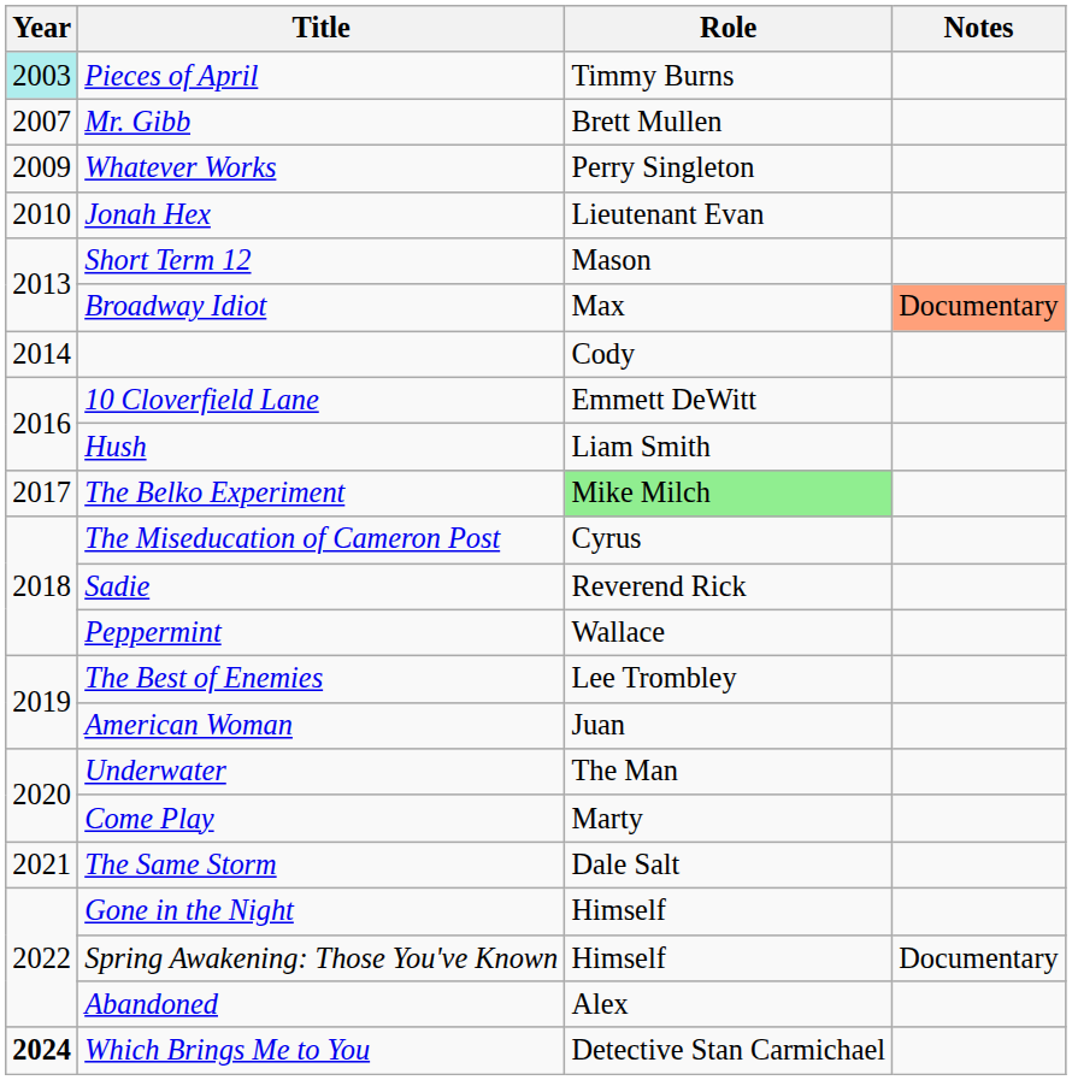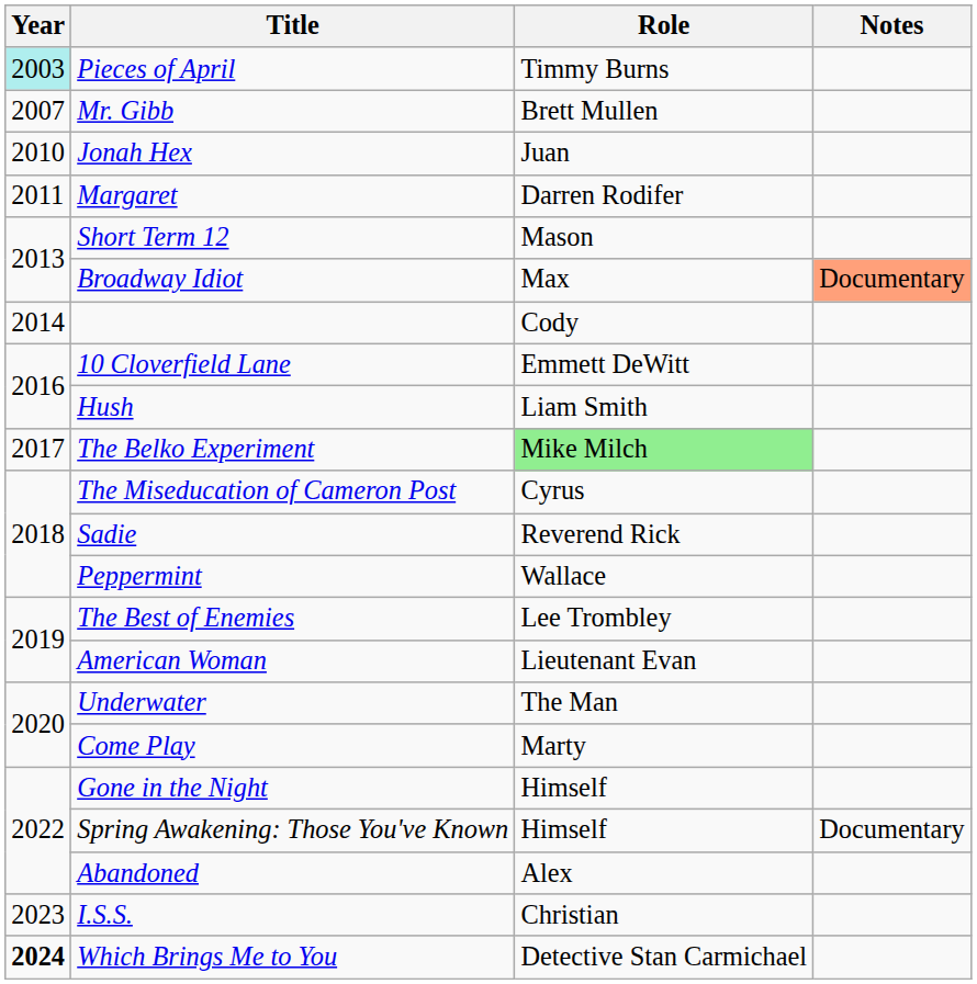 <table class="wikitable sortable">
 <tr>
 <th>Year</th>
 <th>Title</th>
 <th>Role</th>
 <th class="unsortable">Notes</th>
 </tr>
 <tr>
 <td style="background: paleturquoise;">2003</td>
 <td><em><a href='#'>Pieces of April</a></em></td>
 <td>Timmy Burns</td>
 <td></td>
 </tr>
 <tr>
 <td>2007</td>
 <td><em><a href='#'>Mr. Gibb</a></em></td>
 <td>Brett Mullen</td>
 <td></td>
 </tr>
 <tr>
-<td>2009</td>
-<td><em><a href='#'>Whatever Works</a></em></td>
-<td>Perry Singleton</td>
+<td>2010</td>
+<td><em><a href='#'>Jonah Hex</a></em></td>
+<td>Juan</td>
 <td></td>
 </tr>
 <tr>
-<td>2010</td>
-<td><em><a href='#'>Jonah Hex</a></em></td>
-<td>Lieutenant Evan</td>
+<td>2011</td>
+<td><em><a href='#'>Margaret</a></em></td>
+<td>Darren Rodifer</td>
 <td></td>
 </tr>
 <tr>
 <td rowspan="2">2013</td>
 <td><em><a href='#'>Short Term 12</a></em></td>
 <td>Mason</td>
 <td></td>
 </tr>
 <tr>
 <td><em><a href='#'>Broadway Idiot</a></em></td>
 <td>Max</td>
 <td style="background: lightsalmon;">Documentary</td>
 </tr>
 <tr>
 <td>2014</td>
 <td><em></em></td>
 <td>Cody</td>
 <td></td>
 </tr>
 <tr>
 <td rowspan="2">2016</td>
 <td><em><a href='#'>10 Cloverfield Lane</a></em></td>
 <td>Emmett DeWitt</td>
 <td></td>
 </tr>
 <tr>
 <td><em><a href='#'>Hush</a></em></td>
 <td>Liam Smith</td>
 <td></td>
 </tr>
 <tr>
 <td>2017</td>
 <td><em><a href='#'>The Belko Experiment</a></em></td>
 <td style="background: lightgreen;">Mike Milch</td>
 <td></td>
 </tr>
 <tr>
 <td rowspan="3">2018</td>
 <td><em><a href='#'>The Miseducation of Cameron Post</a></em></td>
 <td>Cyrus</td>
 <td></td>
 </tr>
 <tr>
 <td><em><a href='#'>Sadie</a></em></td>
 <td>Reverend Rick</td>
 <td></td>
 </tr>
 <tr>
 <td><em><a href='#'>Peppermint</a></em></td>
 <td>Wallace</td>
 <td></td>
 </tr>
 <tr>
 <td rowspan=2>2019</td>
 <td><em><a href='#'>The Best of Enemies</a></em></td>
 <td>Lee Trombley</td>
 <td></td>
 </tr>
 <tr>
 <td><em><a href='#'>American Woman</a></em></td>
-<td>Juan</td>
+<td>Lieutenant Evan</td>
 <td></td>
 </tr>
 <tr>
 <td rowspan=2>2020</td>
 <td><em><a href='#'>Underwater</a></em></td>
 <td>The Man</td>
 <td></td>
 </tr>
 <tr>
 <td><em><a href='#'>Come Play</a></em></td>
 <td>Marty</td>
-<td></td>
-</tr>
-<tr>
-<td>2021</td>
-<td><em><a href='#'>The Same Storm</a></em></td>
-<td>Dale Salt</td>
 <td></td>
 </tr>
 <tr>
 <td rowspan="3">2022</td>
 <td><em><a href='#'>Gone in the Night</a></em></td>
 <td>Himself</td>
 <td></td>
 </tr>
 <tr>
 <td><em>Spring Awakening: Those You've Known</em></td>
 <td>Himself</td>
 <td>Documentary</td>
 </tr>
 <tr>
 <td><em><a href='#'>Abandoned</a></em></td>
 <td>Alex</td>
 <td></td>
 </tr>
 <tr>
+<td>2023</td>
+<td><em><a href='#'>I.S.S.</a></em></td>
+<td>Christian</td>
+<td></td>
+</tr>
+<tr>
 <td><strong>2024</strong></td>
 <td><em><a href='#'>Which Brings Me to You</a></em></td>
 <td>Detective Stan Carmichael</td>
 <td></td>
 </tr>
 </table>
